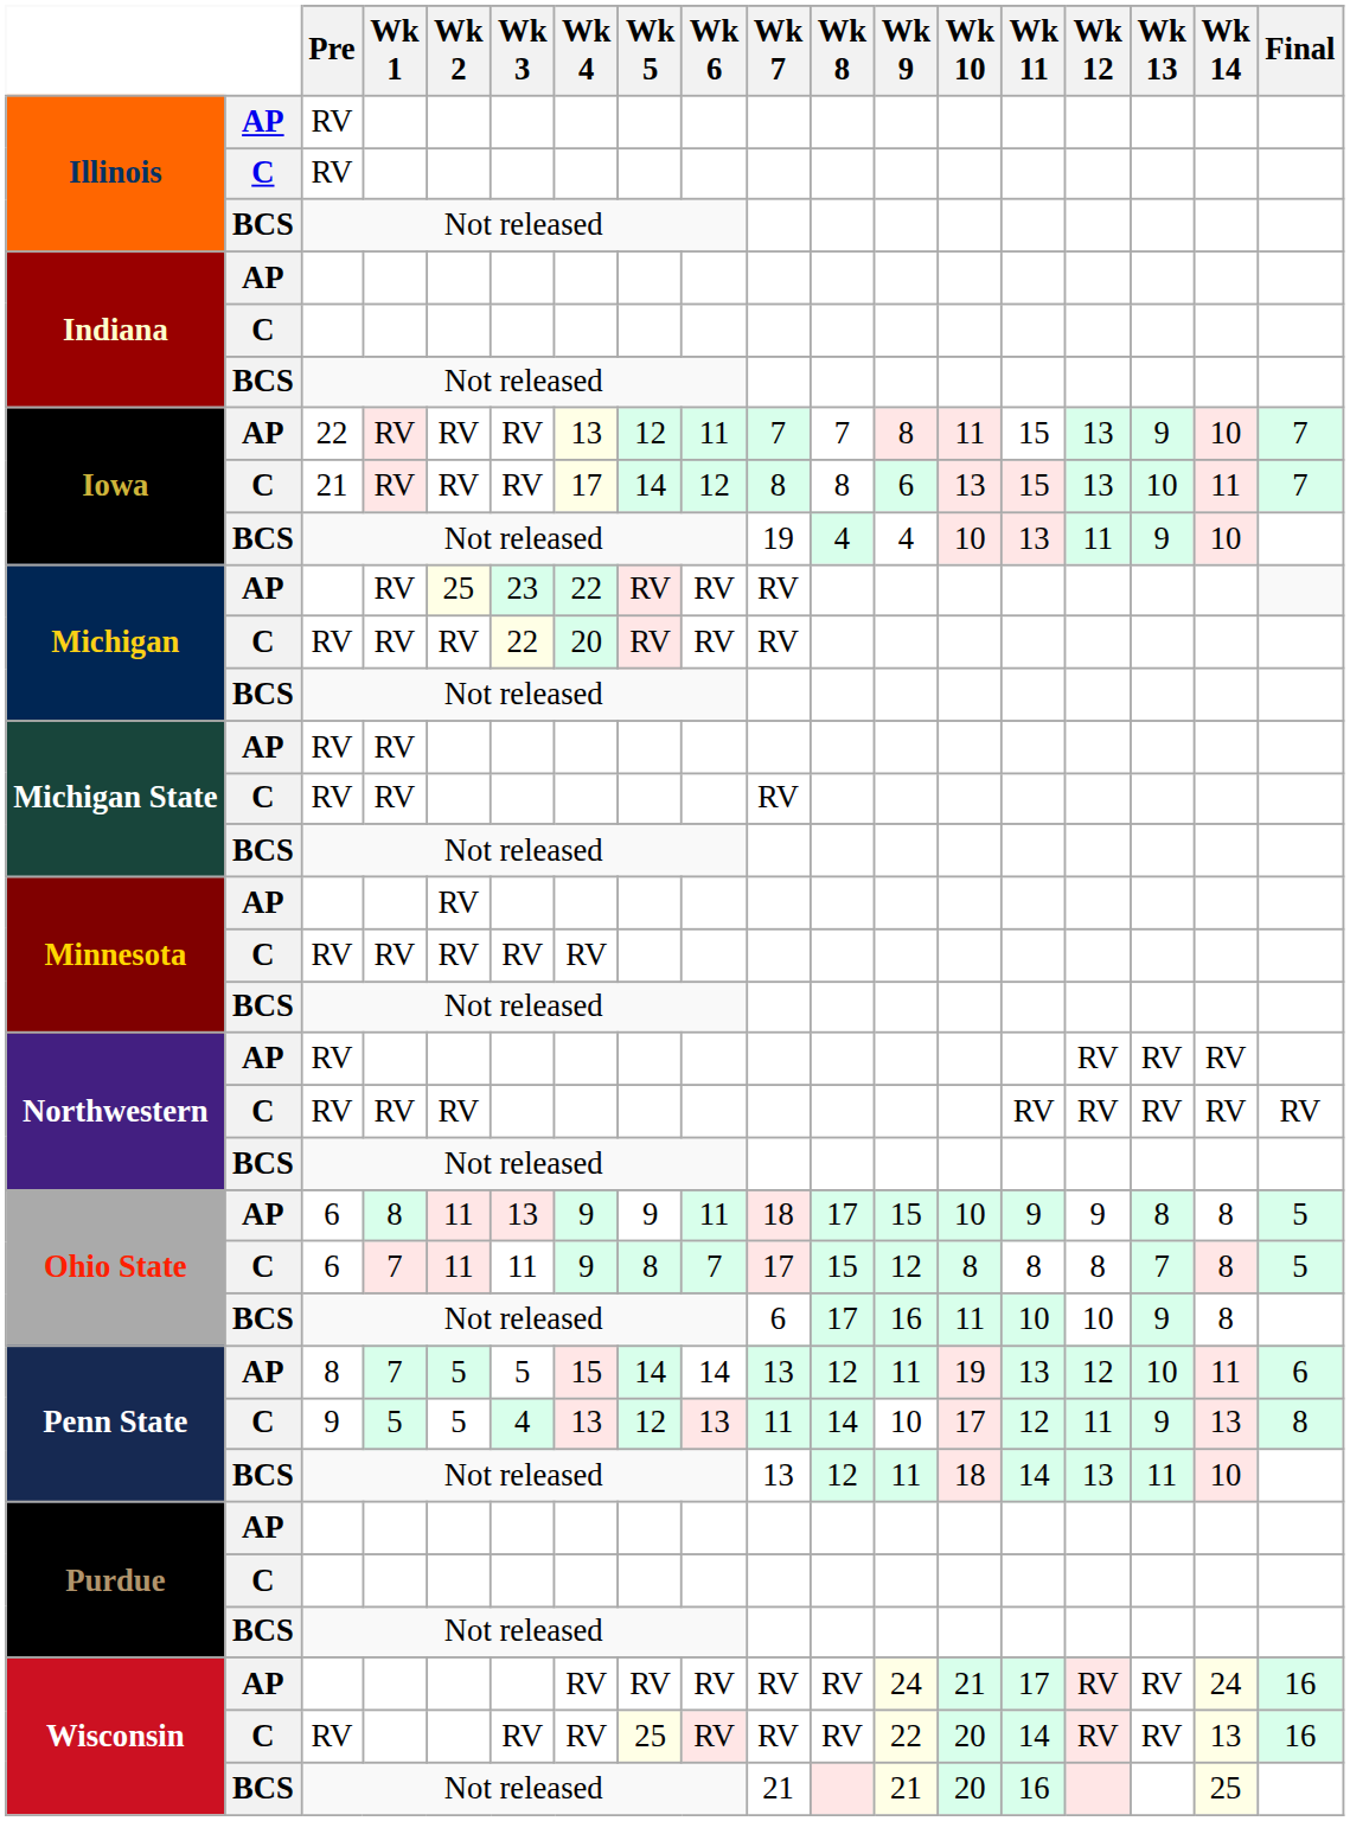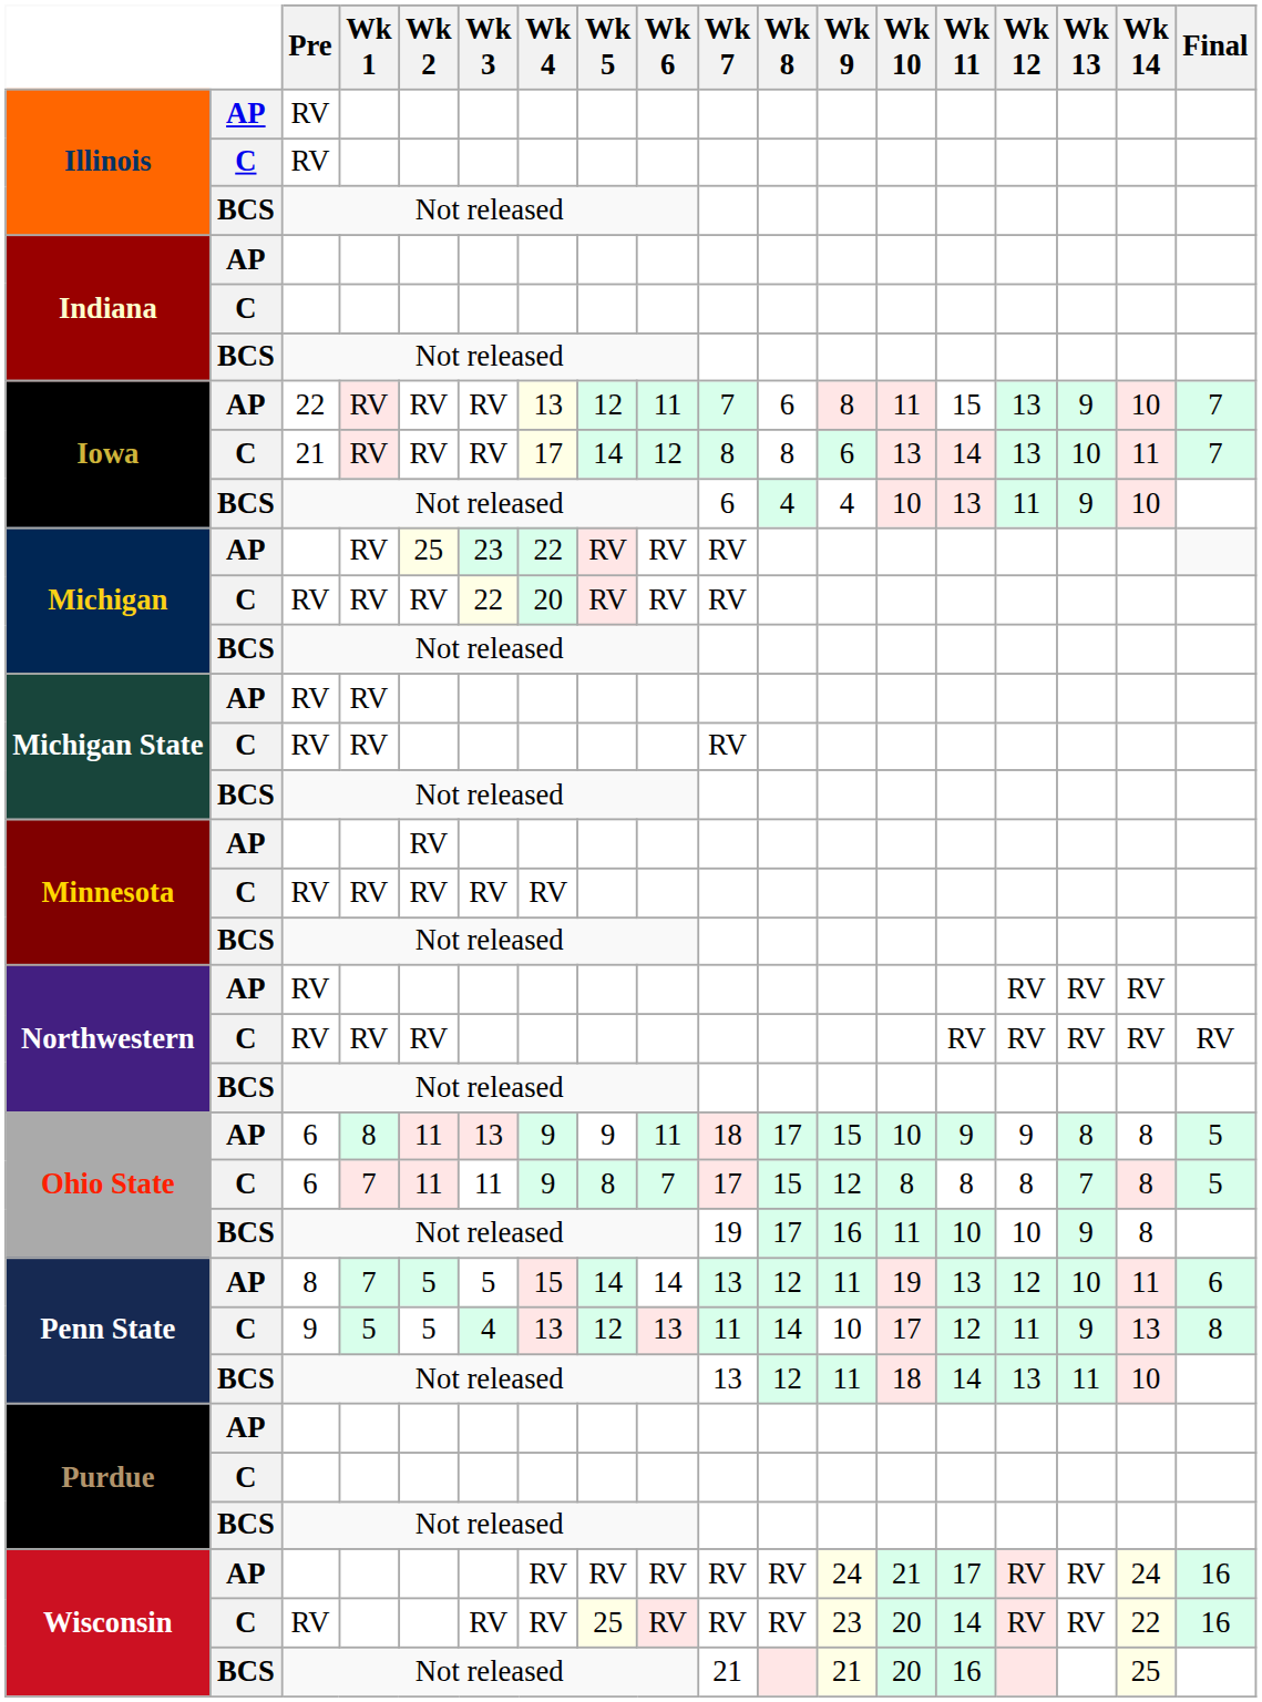 <table class="wikitable" style="white-space:nowrap;font-size:90%;">
 <tr>
 <th colspan=2 style="background:white; border-top-style:hidden; border-left-style:hidden;"> </th>
 <th>Pre</th>
 <th>Wk<br>1</th>
 <th>Wk<br>2</th>
 <th>Wk<br>3</th>
 <th>Wk<br>4</th>
 <th>Wk<br>5</th>
 <th>Wk<br>6</th>
 <th>Wk<br>7</th>
 <th>Wk<br>8</th>
 <th>Wk<br>9</th>
 <th>Wk<br>10</th>
 <th>Wk<br>11</th>
 <th>Wk<br>12</th>
 <th>Wk<br>13</th>
 <th>Wk<br>14</th>
 <th>Final</th>
 </tr>
 <tr style="text-align:center;">
 <th rowspan=3 style="background:#FF6600; color:#003366;">Illinois</th>
 <th><a href='#'>AP</a></th>
 <td style="background:#FFF;">RV</td>
 <td style="background:#FFF;"></td>
 <td style="background:#FFF;"></td>
 <td style="background:#FFF;"></td>
 <td style="background:#FFF;"></td>
 <td style="background:#FFF;"></td>
 <td style="background:#FFF;"></td>
 <td style="background:#FFF;"></td>
 <td style="background:#FFF;"></td>
 <td style="background:#FFF;"></td>
 <td style="background:#FFF;"></td>
 <td style="background:#FFF;"></td>
 <td style="background:#FFF;"></td>
 <td style="background:#FFF;"></td>
 <td style="background:#FFF;"></td>
 <td style="background:#FFF;"></td>
 </tr>
 <tr style="text-align:center;">
 <th><a href='#'>C</a></th>
 <td style="background:#FFF;">RV</td>
 <td style="background:#FFF;"></td>
 <td style="background:#FFF;"></td>
 <td style="background:#FFF;"></td>
 <td style="background:#FFF;"></td>
 <td style="background:#FFF;"></td>
 <td style="background:#FFF;"></td>
 <td style="background:#FFF;"></td>
 <td style="background:#FFF;"></td>
 <td style="background:#FFF;"></td>
 <td style="background:#FFF;"></td>
 <td style="background:#FFF;"></td>
 <td style="background:#FFF;"></td>
 <td style="background:#FFF;"></td>
 <td style="background:#FFF;"></td>
 <td style="background:#FFF;"></td>
 </tr>
 <tr style="text-align:center;">
 <th>BCS</th>
 <td colspan=7 align=center>Not released</td>
 <td style="background:#FFF;"></td>
 <td style="background:#FFF;"></td>
 <td style="background:#FFF;"></td>
 <td style="background:#FFF;"></td>
 <td style="background:#FFF;"></td>
 <td style="background:#FFF;"></td>
 <td style="background:#FFF;"></td>
 <td style="background:#FFF;"></td>
 <td style="background:#FFF;"></td>
 </tr>
 <tr style="text-align:center;">
 <th rowspan=3 style="background:#990000; color:#FFFFCC;">Indiana</th>
 <th>AP</th>
 <td style="background:#FFF;"></td>
 <td style="background:#FFF;"></td>
 <td style="background:#FFF;"></td>
 <td style="background:#FFF;"></td>
 <td style="background:#FFF;"></td>
 <td style="background:#FFF;"></td>
 <td style="background:#FFF;"></td>
 <td style="background:#FFF;"></td>
 <td style="background:#FFF;"></td>
 <td style="background:#FFF;"></td>
 <td style="background:#FFF;"></td>
 <td style="background:#FFF;"></td>
 <td style="background:#FFF;"></td>
 <td style="background:#FFF;"></td>
 <td style="background:#FFF;"></td>
 <td style="background:#FFF;"></td>
 </tr>
 <tr style="text-align:center;">
 <th>C</th>
 <td style="background:#FFF;"></td>
 <td style="background:#FFF;"></td>
 <td style="background:#FFF;"></td>
 <td style="background:#FFF;"></td>
 <td style="background:#FFF;"></td>
 <td style="background:#FFF;"></td>
 <td style="background:#FFF;"></td>
 <td style="background:#FFF;"></td>
 <td style="background:#FFF;"></td>
 <td style="background:#FFF;"></td>
 <td style="background:#FFF;"></td>
 <td style="background:#FFF;"></td>
 <td style="background:#FFF;"></td>
 <td style="background:#FFF;"></td>
 <td style="background:#FFF;"></td>
 <td style="background:#FFF;"></td>
 </tr>
 <tr style="text-align:center;">
 <th>BCS</th>
 <td colspan=7 align=center>Not released</td>
 <td style="background:#FFF;"></td>
 <td style="background:#FFF;"></td>
 <td style="background:#FFF;"></td>
 <td style="background:#FFF;"></td>
 <td style="background:#FFF;"></td>
 <td style="background:#FFF;"></td>
 <td style="background:#FFF;"></td>
 <td style="background:#FFF;"></td>
 <td style="background:#FFF;"></td>
 </tr>
 <tr style="text-align:center;">
 <th rowspan=3 style="background:#000000; color:#CFB53B;">Iowa</th>
 <th>AP</th>
 <td style="background:#FFF;">22</td>
 <td style="background:#FFE6E6">RV</td>
 <td style="background:#FFF;">RV</td>
 <td style="background:#FFF;">RV</td>
 <td style="background:#FFFFE6">13</td>
 <td style="background:#D8FFEB">12</td>
 <td style="background:#D8FFEB">11</td>
 <td style="background:#D8FFEB">7</td>
-<td style="background:#FFF;">7</td>
+<td style="background:#FFF;">6</td>
 <td style="background:#FFE6E6;">8</td>
 <td style="background:#FFE6E6;">11</td>
 <td style="background:#FFF;">15</td>
 <td style="background:#D8FFEB">13</td>
 <td style="background:#D8FFEB">9</td>
 <td style="background:#FFE6E6;">10</td>
 <td style="background:#D8FFEB">7</td>
 </tr>
 <tr style="text-align:center;">
 <th>C</th>
 <td style="background:#FFF;">21</td>
 <td style="background:#FFE6E6">RV</td>
 <td style="background:#FFF;">RV</td>
 <td style="background:#FFF;">RV</td>
 <td style="background:#FFFFE6">17</td>
 <td style="background:#D8FFEB">14</td>
 <td style="background:#D8FFEB">12</td>
 <td style="background:#D8FFEB">8</td>
 <td style="background:#FFF;">8</td>
 <td style="background:#D8FFEb;">6</td>
 <td style="background:#FFE6E6;">13</td>
-<td style="background:#FFE6E6;">15</td>
+<td style="background:#FFE6E6;">14</td>
 <td style="background:#D8FFEB">13</td>
 <td style="background:#D8FFEB">10</td>
 <td style="background:#FFE6E6;">11</td>
 <td style="background:#D8FFEB">7</td>
 </tr>
 <tr style="text-align:center;">
 <th>BCS</th>
 <td colspan=7 align=center>Not released</td>
-<td style="background:#FFF;">19</td>
+<td style="background:#FFF;">6</td>
 <td style="background:#D8FFEB;">4</td>
 <td style="background:#FFF;">4</td>
 <td style="background:#FFE6E6;">10</td>
 <td style="background:#FFE6E6;">13</td>
 <td style="background:#D8FFEB">11</td>
 <td style="background:#D8FFEB">9</td>
 <td style="background:#FFE6E6;">10</td>
 <td style="background:#FFF;"></td>
 </tr>
 <tr style="text-align:center;">
 <th rowspan=3 style="background:#002654; color:#FCD116;">Michigan</th>
 <th>AP</th>
 <td style="background:#FFF;"></td>
 <td style="background:#FFF;">RV</td>
 <td style="background:#FFFFE6">25</td>
 <td style="background:#D8FFEB">23</td>
 <td style="background:#D8FFEB">22</td>
 <td style="background:#FFE6E6">RV</td>
 <td style="background:#FFF;">RV</td>
 <td style="background:#FFF;">RV</td>
 <td style="background:#FFF;"></td>
 <td style="background:#FFF;"></td>
 <td style="background:#FFF;"></td>
 <td style="background:#FFF;"></td>
 <td style="background:#FFF;"></td>
 <td style="background:#FFF;"></td>
 <td style="background:#FFF;"></td>
 </tr>
 <tr style="text-align:center;">
 <th>C</th>
 <td style="background:#FFF;">RV</td>
 <td style="background:#FFF;">RV</td>
 <td style="background:#FFF;">RV</td>
 <td style="background:#FFFFE6">22</td>
 <td style="background:#D8FFEB">20</td>
 <td style="background:#FFE6E6">RV</td>
 <td style="background:#FFF;">RV</td>
 <td style="background:#FFF;">RV</td>
 <td style="background:#FFF;"></td>
 <td style="background:#FFF;"></td>
 <td style="background:#FFF;"></td>
 <td style="background:#FFF;"></td>
 <td style="background:#FFF;"></td>
 <td style="background:#FFF;"></td>
 <td style="background:#FFF;"></td>
 <td style="background:#FFF;"></td>
 </tr>
 <tr style="text-align:center;">
 <th>BCS</th>
 <td colspan=7 align=center>Not released</td>
 <td style="background:#FFF;"></td>
 <td style="background:#FFF;"></td>
 <td style="background:#FFF;"></td>
 <td style="background:#FFF;"></td>
 <td style="background:#FFF;"></td>
 <td style="background:#FFF;"></td>
 <td style="background:#FFF;"></td>
 <td style="background:#FFF;"></td>
 <td style="background:#FFF;"></td>
 </tr>
 <tr style="text-align:center;">
 <th rowspan=3 style="background:#18453b; color:#FFFFFF;">Michigan State</th>
 <th>AP</th>
 <td style="background:#FFF;">RV</td>
 <td style="background:#FFF;">RV</td>
 <td style="background:#FFF;"></td>
 <td style="background:#FFF;"></td>
 <td style="background:#FFF;"></td>
 <td style="background:#FFF;"></td>
 <td style="background:#FFF;"></td>
 <td style="background:#FFF;"></td>
 <td style="background:#FFF;"></td>
 <td style="background:#FFF;"></td>
 <td style="background:#FFF;"></td>
 <td style="background:#FFF;"></td>
 <td style="background:#FFF;"></td>
 <td style="background:#FFF;"></td>
 <td style="background:#FFF;"></td>
 <td style="background:#FFF;"></td>
 </tr>
 <tr style="text-align:center;">
 <th>C</th>
 <td style="background:#FFF;">RV</td>
 <td style="background:#FFF;">RV</td>
 <td style="background:#FFF;"></td>
 <td style="background:#FFF;"></td>
 <td style="background:#FFF;"></td>
 <td style="background:#FFF;"></td>
 <td style="background:#FFF;"></td>
 <td style="background:#FFF;">RV</td>
 <td style="background:#FFF;"></td>
 <td style="background:#FFF;"></td>
 <td style="background:#FFF;"></td>
 <td style="background:#FFF;"></td>
 <td style="background:#FFF;"></td>
 <td style="background:#FFF;"></td>
 <td style="background:#FFF;"></td>
 <td style="background:#FFF;"></td>
 </tr>
 <tr style="text-align:center;">
 <th>BCS</th>
 <td colspan=7 align=center>Not released</td>
 <td style="background:#FFF;"></td>
 <td style="background:#FFF;"></td>
 <td style="background:#FFF;"></td>
 <td style="background:#FFF;"></td>
 <td style="background:#FFF;"></td>
 <td style="background:#FFF;"></td>
 <td style="background:#FFF;"></td>
 <td style="background:#FFF;"></td>
 <td style="background:#FFF;"></td>
 </tr>
 <tr style="text-align:center;">
 <th rowspan=3 style="background:#800000; color:#FFD700;">Minnesota</th>
 <th>AP</th>
 <td style="background:#FFF;"></td>
 <td style="background:#FFF;"></td>
 <td style="background:#FFF;">RV</td>
 <td style="background:#FFF;"></td>
 <td style="background:#FFF;"></td>
 <td style="background:#FFF;"></td>
 <td style="background:#FFF;"></td>
 <td style="background:#FFF;"></td>
 <td style="background:#FFF;"></td>
 <td style="background:#FFF;"></td>
 <td style="background:#FFF;"></td>
 <td style="background:#FFF;"></td>
 <td style="background:#FFF;"></td>
 <td style="background:#FFF;"></td>
 <td style="background:#FFF;"></td>
 <td style="background:#FFF;"></td>
 </tr>
 <tr style="text-align:center;">
 <th>C</th>
 <td style="background:#FFF;">RV</td>
 <td style="background:#FFF;">RV</td>
 <td style="background:#FFF;">RV</td>
 <td style="background:#FFF;">RV</td>
 <td style="background:#FFF;">RV</td>
 <td style="background:#FFF;"></td>
 <td style="background:#FFF;"></td>
 <td style="background:#FFF;"></td>
 <td style="background:#FFF;"></td>
 <td style="background:#FFF;"></td>
 <td style="background:#FFF;"></td>
 <td style="background:#FFF;"></td>
 <td style="background:#FFF;"></td>
 <td style="background:#FFF;"></td>
 <td style="background:#FFF;"></td>
 <td style="background:#FFF;"></td>
 </tr>
 <tr style="text-align:center;">
 <th>BCS</th>
 <td colspan=7 align=center>Not released</td>
 <td style="background:#FFF;"></td>
 <td style="background:#FFF;"></td>
 <td style="background:#FFF;"></td>
 <td style="background:#FFF;"></td>
 <td style="background:#FFF;"></td>
 <td style="background:#FFF;"></td>
 <td style="background:#FFF;"></td>
 <td style="background:#FFF;"></td>
 <td style="background:#FFF;"></td>
 </tr>
 <tr style="text-align:center;">
 <th rowspan=3 style="background:#431F81; color:#FFFFFF;">Northwestern</th>
 <th>AP</th>
 <td style="background:#FFF;">RV</td>
 <td style="background:#FFF;"></td>
 <td style="background:#FFF;"></td>
 <td style="background:#FFF;"></td>
 <td style="background:#FFF;"></td>
 <td style="background:#FFF;"></td>
 <td style="background:#FFF;"></td>
 <td style="background:#FFF;"></td>
 <td style="background:#FFF;"></td>
 <td style="background:#FFF;"></td>
 <td style="background:#FFF;"></td>
 <td style="background:#FFF;"></td>
 <td style="background:#FFF;">RV</td>
 <td style="background:#FFF;">RV</td>
 <td style="background:#FFF;">RV</td>
 <td style="background:#FFF;"></td>
 </tr>
 <tr style="text-align:center;">
 <th>C</th>
 <td style="background:#FFF;">RV</td>
 <td style="background:#FFF;">RV</td>
 <td style="background:#FFF;">RV</td>
 <td style="background:#FFF;"></td>
 <td style="background:#FFF;"></td>
 <td style="background:#FFF;"></td>
 <td style="background:#FFF;"></td>
 <td style="background:#FFF;"></td>
 <td style="background:#FFF;"></td>
 <td style="background:#FFF;"></td>
 <td style="background:#FFF;"></td>
 <td style="background:#FFF;">RV</td>
 <td style="background:#FFF;">RV</td>
 <td style="background:#FFF;">RV</td>
 <td style="background:#FFF;">RV</td>
 <td style="background:#FFF;">RV</td>
 </tr>
 <tr style="text-align:center;">
 <th>BCS</th>
 <td colspan=7 align=center>Not released</td>
 <td style="background:#FFF;"></td>
 <td style="background:#FFF;"></td>
 <td style="background:#FFF;"></td>
 <td style="background:#FFF;"></td>
 <td style="background:#FFF;"></td>
 <td style="background:#FFF;"></td>
 <td style="background:#FFF;"></td>
 <td style="background:#FFF;"></td>
 <td style="background:#FFF;"></td>
 </tr>
 <tr style="text-align:center;">
 <th rowspan=3 style="background:#AAAAAA; color:#FF2000;">Ohio State</th>
 <th>AP</th>
 <td style="background:#FFF;">6</td>
 <td style="background:#D8FFEB">8</td>
 <td style="background:#FFE6E6">11</td>
 <td style="background:#FFE6E6">13</td>
 <td style="background:#D8FFEB">9</td>
 <td style="background:#FFF;">9</td>
 <td style="background:#D8FFEB">11</td>
 <td style="background:#FFE6E6">18</td>
 <td style="background:#D8FFEB">17</td>
 <td style="background:#D8FFEB">15</td>
 <td style="background:#D8FFEB">10</td>
 <td style="background:#D8FFEB">9</td>
 <td style="background:#FFF;">9</td>
 <td style="background:#D8FFEB">8</td>
 <td style="background:#FFF;">8</td>
 <td style="background:#D8FFEB">5</td>
 </tr>
 <tr style="text-align:center;">
 <th>C</th>
 <td style="background:#FFF;">6</td>
 <td style="background:#FFE6E6">7</td>
 <td style="background:#FFE6E6">11</td>
 <td style="background:#FFF;">11</td>
 <td style="background:#D8FFEB">9</td>
 <td style="background:#D8FFEB">8</td>
 <td style="background:#D8FFEB">7</td>
 <td style="background:#FFE6E6">17</td>
 <td style="background:#D8FFEB">15</td>
 <td style="background:#D8FFEB">12</td>
 <td style="background:#D8FFEB">8</td>
 <td style="background:#FFF;">8</td>
 <td style="background:#FFF;">8</td>
 <td style="background:#D8FFEB">7</td>
 <td style="background:#FFE6E6">8</td>
 <td style="background:#D8FFEB">5</td>
 </tr>
 <tr style="text-align:center;">
 <th>BCS</th>
 <td colspan=7 align=center>Not released</td>
-<td style="background:#FFF;">6</td>
+<td style="background:#FFF;">19</td>
 <td style="background:#D8FFEB;">17</td>
 <td style="background:#D8FFEB;">16</td>
 <td style="background:#D8FFEB">11</td>
 <td style="background:#D8FFEB">10</td>
 <td style="background:#FFF;">10</td>
 <td style="background:#D8FFEB">9</td>
 <td style="background:#FFF;">8</td>
 <td style="background:#FFF;"></td>
 </tr>
 <tr style="text-align:center;">
 <th rowspan=3 style="background:#162952; color:#FFFFFF;">Penn State</th>
 <th>AP</th>
 <td style="background:#FFF;">8</td>
 <td style="background:#D8FFEB">7</td>
 <td style="background:#D8FFEB">5</td>
 <td style="background:#FFF;">5</td>
 <td style="background:#FFE6E6">15</td>
 <td style="background:#D8FFEB">14</td>
 <td style="background:#FFF;">14</td>
 <td style="background:#D8FFEB">13</td>
 <td style="background:#D8FFEB">12</td>
 <td style="background:#D8FFEB;">11</td>
 <td style="background:#FFE6E6">19</td>
 <td style="background:#D8FFEB;">13</td>
 <td style="background:#D8FFEB;">12</td>
 <td style="background:#D8FFEB">10</td>
 <td style="background:#FFE6E6">11</td>
 <td style="background:#D8FFEB">6</td>
 </tr>
 <tr style="text-align:center;">
 <th>C</th>
 <td style="background:#FFF;">9</td>
 <td style="background:#D8FFEB">5</td>
 <td style="background:#FFF;">5</td>
 <td style="background:#D8FFEB">4</td>
 <td style="background:#FFE6E6">13</td>
 <td style="background:#D8FFEB">12</td>
 <td style="background:#FFE6E6">13</td>
 <td style="background:#D8FFEB">11</td>
 <td style="background:#D8FFEB">14</td>
 <td style="background:#FFF;">10</td>
 <td style="background:#FFE6E6">17</td>
 <td style="background:#D8FFEB;">12</td>
 <td style="background:#D8FFEB;">11</td>
 <td style="background:#D8FFEB">9</td>
 <td style="background:#FFE6E6">13</td>
 <td style="background:#D8FFEB">8</td>
 </tr>
 <tr style="text-align:center;">
 <th>BCS</th>
 <td colspan=7 align=center>Not released</td>
 <td style="background:#FFF;">13</td>
 <td style="background:#D8FFEB;">12</td>
 <td style="background:#D8FFEB;">11</td>
 <td style="background:#FFE6E6">18</td>
 <td style="background:#D8FFEB;">14</td>
 <td style="background:#D8FFEB;">13</td>
 <td style="background:#D8FFEB">11</td>
 <td style="background:#FFE6E6">10</td>
 <td style="background:#FFF;"></td>
 </tr>
 <tr style="text-align:center;">
 <th rowspan=3 style="background:#000000; color:#b1946c;">Purdue</th>
 <th>AP</th>
 <td style="background:#FFF;"></td>
 <td style="background:#FFF;"></td>
 <td style="background:#FFF;"></td>
 <td style="background:#FFF;"></td>
 <td style="background:#FFF;"></td>
 <td style="background:#FFF;"></td>
 <td style="background:#FFF;"></td>
 <td style="background:#FFF;"></td>
 <td style="background:#FFF;"></td>
 <td style="background:#FFF;"></td>
 <td style="background:#FFF;"></td>
 <td style="background:#FFF;"></td>
 <td style="background:#FFF;"></td>
 <td style="background:#FFF;"></td>
 <td style="background:#FFF;"></td>
 <td style="background:#FFF;"></td>
 </tr>
 <tr style="text-align:center;">
 <th>C</th>
 <td style="background:#FFF;"></td>
 <td style="background:#FFF;"></td>
 <td style="background:#FFF;"></td>
 <td style="background:#FFF;"></td>
 <td style="background:#FFF;"></td>
 <td style="background:#FFF;"></td>
 <td style="background:#FFF;"></td>
 <td style="background:#FFF;"></td>
 <td style="background:#FFF;"></td>
 <td style="background:#FFF;"></td>
 <td style="background:#FFF;"></td>
 <td style="background:#FFF;"></td>
 <td style="background:#FFF;"></td>
 <td style="background:#FFF;"></td>
 <td style="background:#FFF;"></td>
 <td style="background:#FFF;"></td>
 </tr>
 <tr style="text-align:center;">
 <th>BCS</th>
 <td colspan=7 align=center>Not released</td>
 <td style="background:#FFF;"></td>
 <td style="background:#FFF;"></td>
 <td style="background:#FFF;"></td>
 <td style="background:#FFF;"></td>
 <td style="background:#FFF;"></td>
 <td style="background:#FFF;"></td>
 <td style="background:#FFF;"></td>
 <td style="background:#FFF;"></td>
 <td style="background:#FFF;"></td>
 </tr>
 <tr style="text-align:center;">
 <th rowspan=3 style="background:#cc1122; color:#FFFFFF;">Wisconsin</th>
 <th>AP</th>
 <td style="background:#FFF;"></td>
 <td style="background:#FFF;"></td>
 <td style="background:#FFF;"></td>
 <td style="background:#FFF;"></td>
 <td style="background:#FFF;">RV</td>
 <td style="background:#FFF;">RV</td>
 <td style="background:#FFF;">RV</td>
 <td style="background:#FFF;">RV</td>
 <td style="background:#FFF;">RV</td>
 <td style="background:#FFFFE6;">24</td>
 <td style="background:#D8FFEB">21</td>
 <td style="background:#D8FFEB">17</td>
 <td style="background:#FFE6E6;">RV</td>
 <td style="background:#FFF;">RV</td>
 <td style="background:#FFFFE6;">24</td>
 <td style="background:#D8FFEB">16</td>
 </tr>
 <tr style="text-align:center;">
 <th>C</th>
 <td style="background:#FFF;">RV</td>
 <td style="background:#FFF;"></td>
 <td style="background:#FFF;"></td>
 <td style="background:#FFF;">RV</td>
 <td style="background:#FFF;">RV</td>
 <td style="background:#FFFFE6">25</td>
 <td style="background:#FFE6E6;">RV</td>
 <td style="background:#FFF;">RV</td>
 <td style="background:#FFF;">RV</td>
-<td style="background:#FFFFE6;">22</td>
+<td style="background:#FFFFE6;">23</td>
 <td style="background:#D8FFEB">20</td>
 <td style="background:#D8FFEB">14</td>
 <td style="background:#FFE6E6;">RV</td>
 <td style="background:#FFF;">RV</td>
-<td style="background:#FFFFE6;">13</td>
+<td style="background:#FFFFE6;">22</td>
 <td style="background:#D8FFEB">16</td>
 </tr>
 <tr style="text-align:center;">
 <th>BCS</th>
 <td colspan=7 align=center>Not released</td>
 <td style="background:#FFF;">21</td>
 <td style="background:#FFE6E6;"></td>
 <td style="background:#FFFFE6;">21</td>
 <td style="background:#D8FFEB">20</td>
 <td style="background:#D8FFEB">16</td>
 <td style="background:#FFE6E6;"></td>
 <td style="background:#FFF;"></td>
 <td style="background:#FFFFE6;">25</td>
 <td style="background:#FFF;"></td>
 </tr>
 </table>
